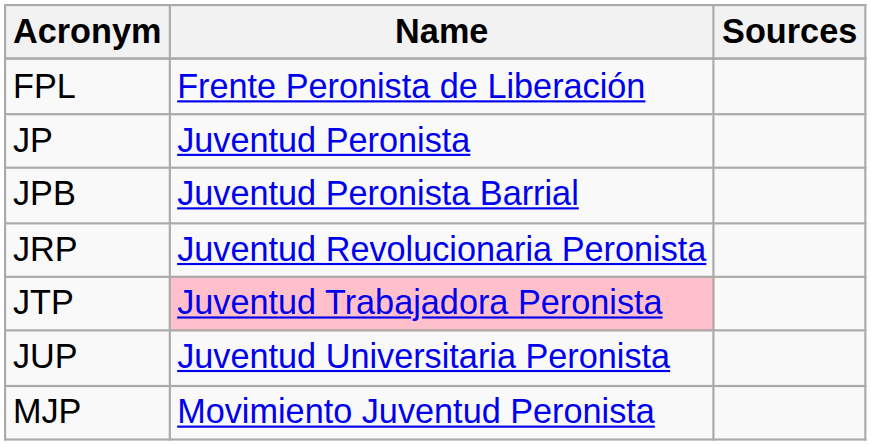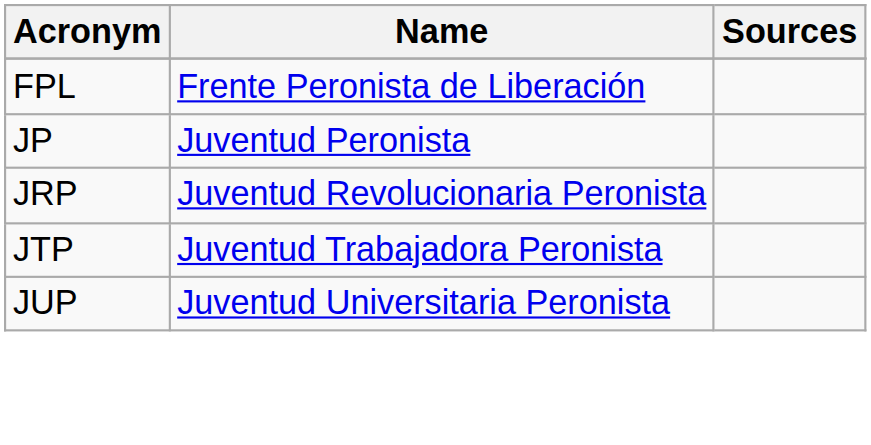 <table class="wikitable sortable">
 <tr>
 <th>Acronym</th>
 <th>Name</th>
 <th>Sources</th>
 </tr>
 <tr>
 </tr>
 <tr --->
 <td>FPL</td>
 <td><a href='#'>Frente Peronista de Liberación</a></td>
 <td></td>
 </tr>
 <tr --->
 <td>JP</td>
 <td><a href='#'>Juventud Peronista</a></td>
 <td></td>
 </tr>
 <tr --->
-<td>JPB</td>
-<td><a href='#'>Juventud Peronista Barrial</a></td>
-<td></td>
-</tr>
-<tr --->
 <td>JRP</td>
 <td><a href='#'>Juventud Revolucionaria Peronista</a></td>
 <td></td>
 </tr>
 <tr --->
 <td>JTP</td>
-<td style="background: pink;"><a href='#'>Juventud Trabajadora Peronista</a></td>
+<td><a href='#'>Juventud Trabajadora Peronista</a></td>
 <td></td>
 </tr>
 <tr --->
 <td>JUP</td>
 <td><a href='#'>Juventud Universitaria Peronista</a></td>
 <td></td>
 </tr>
-<tr --->
-<td>MJP</td>
-<td><a href='#'>Movimiento Juventud Peronista</a></td>
-<td></td>
-</tr>
 </table>
